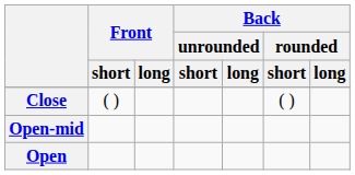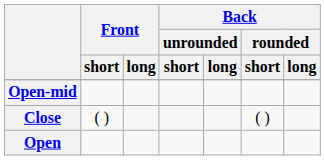 <table class="wikitable" style="text-align:center;">
 <tr>
 <th rowspan="3"></th>
 <th colspan="2" rowspan="2"><a href='#'>Front</a></th>
 <th colspan="4"><a href='#'>Back</a></th>
 </tr>
 <tr>
 <th colspan="2">unrounded</th>
 <th colspan="2">rounded</th>
 </tr>
 <tr class=small>
 <th>short</th>
 <th>long</th>
 <th>short</th>
 <th>long</th>
 <th>short</th>
 <th>long</th>
 </tr>
 <tr>
 </tr>
 <tr>
+<th><a href='#'>Open-mid</a></th>
+<td>  </td>
+<td>  </td>
+<td></td>
+<td></td>
+<td>  </td>
+<td>  </td>
+</tr>
+<tr>
 <th><a href='#'>Close</a></th>
 <td>(  )</td>
 <td></td>
 <td></td>
 <td></td>
 <td>( )</td>
 <td></td>
-</tr>
-<tr>
-<th><a href='#'>Open-mid</a></th>
-<td>  </td>
-<td>  </td>
-<td></td>
-<td></td>
-<td>  </td>
-<td>  </td>
 </tr>
 <tr>
 <th><a href='#'>Open</a></th>
 <td></td>
 <td></td>
 <td>  </td>
 <td> </td>
 <td></td>
 <td></td>
 </tr>
 </table>
